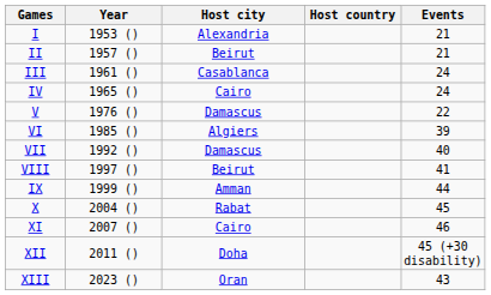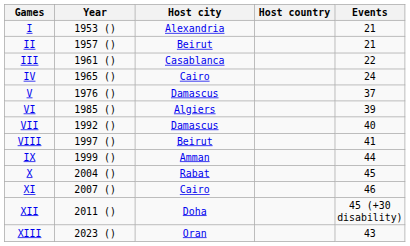 <table class=wikitable style="text-align:center">
 <tr>
 <th width=60>Games</th>
 <th width=100>Year</th>
 <th width=150>Host city</th>
 <th width=100>Host country</th>
 <th width=75>Events</th>
 </tr>
 <tr>
 <td><a href='#'>I</a></td>
 <td>1953 ()</td>
 <td><a href='#'>Alexandria</a></td>
 <td align=left></td>
 <td>21</td>
 </tr>
 <tr>
 <td><a href='#'>II</a></td>
 <td>1957 ()</td>
 <td><a href='#'>Beirut</a></td>
 <td align=left></td>
 <td>21</td>
 </tr>
 <tr>
 <td><a href='#'>III</a></td>
 <td>1961 ()</td>
 <td><a href='#'>Casablanca</a></td>
 <td align=left></td>
-<td>24</td>
+<td>22</td>
 </tr>
 <tr>
 <td><a href='#'>IV</a></td>
 <td>1965 ()</td>
 <td><a href='#'>Cairo</a></td>
 <td align=left></td>
 <td>24</td>
 </tr>
 <tr>
 <td><a href='#'>V</a></td>
 <td>1976 ()</td>
 <td><a href='#'>Damascus</a></td>
 <td align=left></td>
-<td>22</td>
+<td>37</td>
 </tr>
 <tr>
 <td><a href='#'>VI</a></td>
 <td>1985 ()</td>
 <td><a href='#'>Algiers</a></td>
 <td align=left></td>
 <td>39</td>
 </tr>
 <tr>
 <td><a href='#'>VII</a></td>
 <td>1992 ()</td>
 <td><a href='#'>Damascus</a></td>
 <td align=left></td>
 <td>40</td>
 </tr>
 <tr>
 <td><a href='#'>VIII</a></td>
 <td>1997 ()</td>
 <td><a href='#'>Beirut</a></td>
 <td align=left></td>
 <td>41</td>
 </tr>
 <tr>
 <td><a href='#'>IX</a></td>
 <td>1999 ()</td>
 <td><a href='#'>Amman</a></td>
 <td align=left></td>
 <td>44</td>
 </tr>
 <tr>
 <td><a href='#'>X</a></td>
 <td>2004 ()</td>
 <td><a href='#'>Rabat</a></td>
 <td align=left></td>
 <td>45</td>
 </tr>
 <tr>
 <td><a href='#'>XI</a></td>
 <td>2007 ()</td>
 <td><a href='#'>Cairo</a></td>
 <td align=left></td>
 <td>46</td>
 </tr>
 <tr>
 <td><a href='#'>XII</a></td>
 <td>2011 ()</td>
 <td><a href='#'>Doha</a></td>
 <td align=left></td>
 <td>45 (+30 disability)</td>
 </tr>
 <tr>
 <td><a href='#'>XIII</a></td>
 <td>2023 ()</td>
 <td><a href='#'>Oran</a></td>
 <td align=left></td>
 <td>43</td>
 </tr>
 </table>
